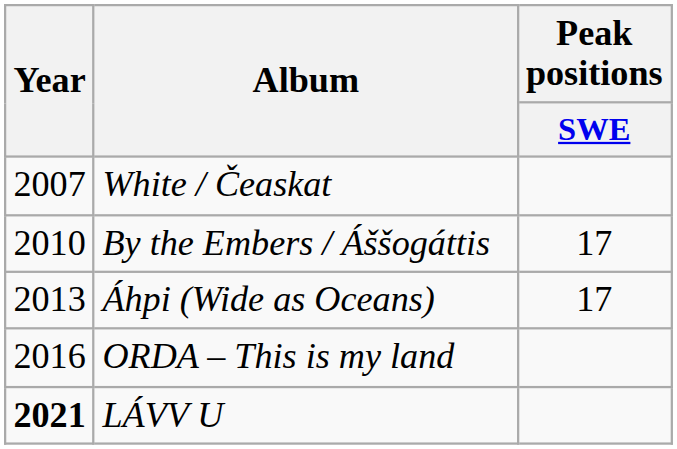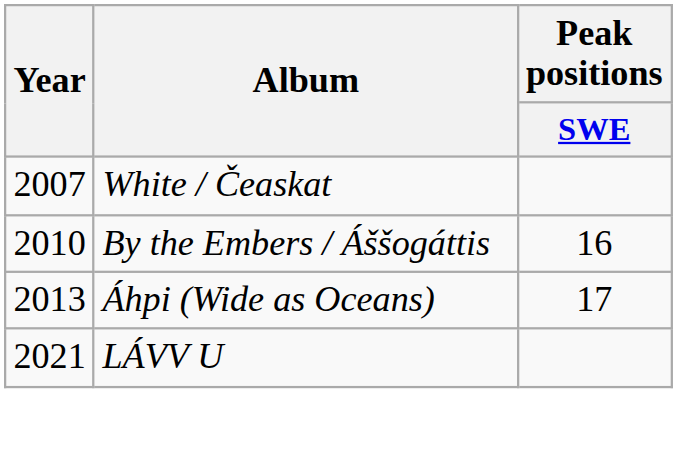 <table class="wikitable">
 <tr>
 <th rowspan="2" style="text-align:center; width:10px;">Year</th>
 <th rowspan="2" style="text-align:center; width:180px;">Album</th>
 <th style="text-align:center; width:20px;">Peak positions</th>
 </tr>
 <tr>
 <th scope="col" style="width:3em;font-size:90%;"><a href='#'>SWE</a><br></th>
 </tr>
 <tr>
 <td style="text-align:center;">2007</td>
 <td><em>White / Čeaskat</em></td>
 <td style="text-align:center;"></td>
 </tr>
 <tr>
 <td style="text-align:center;">2010</td>
 <td><em>By the Embers / Áššogáttis</em></td>
-<td style="text-align:center;">17</td>
+<td style="text-align:center;">16</td>
 </tr>
 <tr>
 <td style="text-align:center;">2013</td>
 <td><em>Áhpi (Wide as Oceans)</em></td>
 <td style="text-align:center;">17</td>
 </tr>
 <tr>
-<td style="text-align:center;">2016</td>
-<td><em>ORDA – This is my land</em></td>
-<td style="text-align:center;"></td>
-</tr>
-<tr>
-<td style="text-align:center;"><strong>2021</strong></td>
+<td style="text-align:center;">2021</td>
 <td><em>LÁVV U</em></td>
 <td style="text-align:center;"></td>
 </tr>
 </table>
